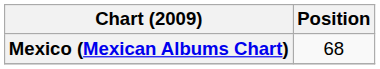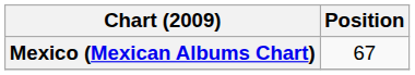 <table class="wikitable plainrowheaders sortable" style="text-align:center;">
 <tr>
 <th scope="col">Chart (2009)</th>
 <th scope="col">Position</th>
 </tr>
 <tr>
 <th scope="row">Mexico (<a href='#'>Mexican Albums Chart</a>)</th>
-<td>68</td>
+<td>67</td>
 </tr>
 <tr>
 </tr>
 </table>
